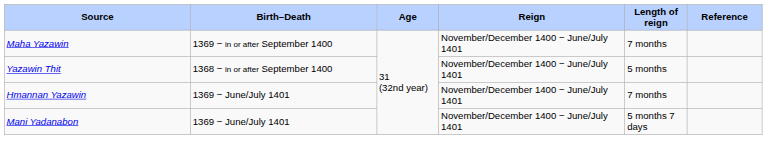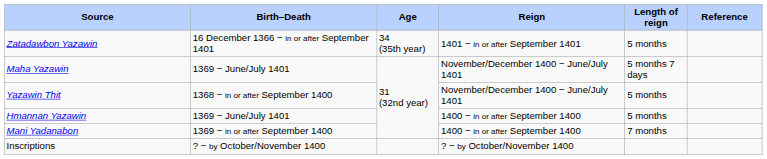 <table width=100% class="wikitable">
 <tr>
 <th style="background-color:#B9D1FF" width=15%>Source</th>
 <th style="background-color:#B9D1FF" width=15%>Birth–Death</th>
 <th style="background-color:#B9D1FF" width=5%>Age</th>
 <th style="background-color:#B9D1FF" width=15%>Reign</th>
 <th style="background-color:#B9D1FF" width=5%>Length of reign</th>
 <th style="background-color:#B9D1FF" width=5%>Reference</th>
 </tr>
 <tr>
+<td><em><a href='#'>Zatadawbon Yazawin</a></em></td>
+<td>16 December 1366 − <small>in or after</small> September 1401</td>
+<td>34 <br> (35th year)</td>
+<td>1401 − <small>in or after</small> September 1401</td>
+<td>5 months</td>
+<td></td>
+</tr>
+<tr>
 <td><em><a href='#'>Maha Yazawin</a></em></td>
-<td>1369 − <small>in or after</small> September 1400</td>
+<td>1369 − June/July 1401</td>
 <td rowspan="4">31 <br> (32nd year)</td>
 <td>November/December 1400 − June/July 1401</td>
-<td>7 months</td>
+<td>5 months 7 days</td>
 <td></td>
 </tr>
 <tr>
 <td><em><a href='#'>Yazawin Thit</a></em></td>
 <td>1368 − <small>in or after</small> September 1400</td>
 <td>November/December 1400 − June/July 1401</td>
 <td>5 months</td>
 <td></td>
 </tr>
 <tr>
 <td><em><a href='#'>Hmannan Yazawin</a></em></td>
 <td>1369 − June/July 1401</td>
-<td>November/December 1400 − June/July 1401</td>
+<td>1400 − <small>in or after</small> September 1400</td>
+<td>5 months</td>
+<td></td>
+</tr>
+<tr>
+<td><em><a href='#'>Mani Yadanabon</a></em></td>
+<td>1369 − <small>in or after</small> September 1400</td>
+<td>1400 − <small>in or after</small> September 1400</td>
 <td>7 months</td>
 <td></td>
 </tr>
 <tr>
-<td><em><a href='#'>Mani Yadanabon</a></em></td>
-<td>1369 − June/July 1401</td>
-<td>November/December 1400 − June/July 1401</td>
-<td>5 months 7 days</td>
+<td>Inscriptions</td>
+<td>? − <small>by</small> October/November 1400</td>
+<td></td>
+<td>? − <small>by</small> October/November 1400</td>
+<td></td>
 <td></td>
 </tr>
 </table>
